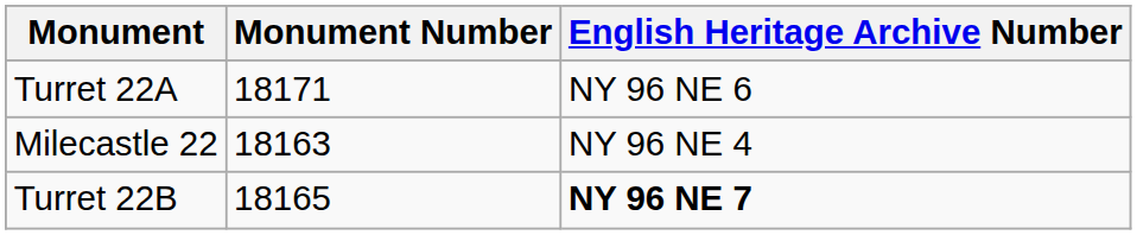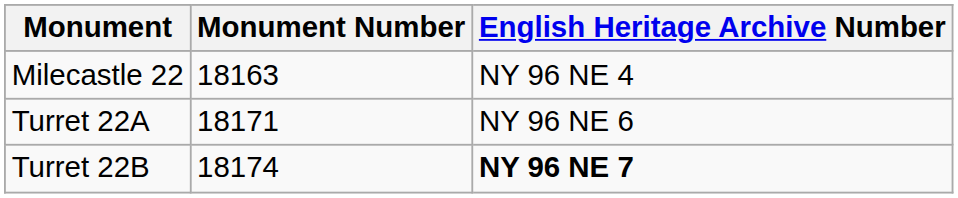 <table class="wikitable">
 <tr>
 <th>Monument</th>
 <th>Monument Number</th>
 <th><a href='#'>English Heritage Archive</a> Number</th>
 </tr>
 <tr>
+<td>Milecastle 22</td>
+<td>18163</td>
+<td>NY 96 NE 4</td>
+</tr>
+<tr>
 <td>Turret 22A</td>
 <td>18171</td>
 <td>NY 96 NE 6</td>
 </tr>
 <tr>
-<td>Milecastle 22</td>
-<td>18163</td>
-<td>NY 96 NE 4</td>
-</tr>
-<tr>
 <td>Turret 22B</td>
-<td>18165</td>
+<td>18174</td>
 <td><strong>NY 96 NE 7</strong></td>
 </tr>
 </table>
